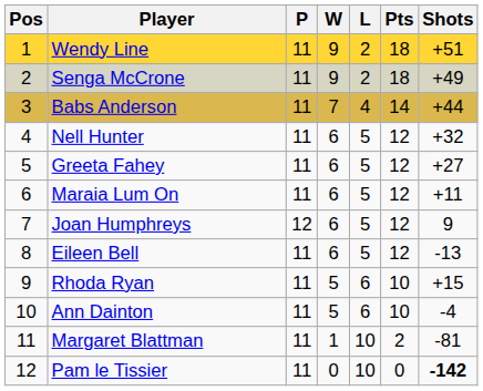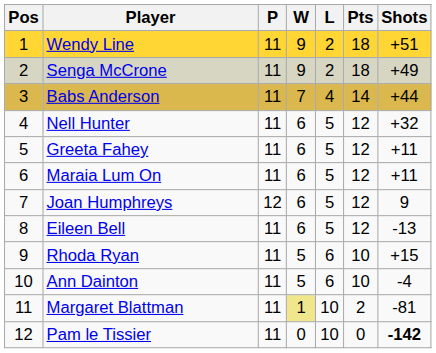 <table class="wikitable" style="font-size: 100%">
 <tr>
 <th width=20>Pos</th>
 <th width=200>Player</th>
 <th width=20>P</th>
 <th width=20>W</th>
 <th width=20>L</th>
 <th width=20>Pts</th>
 <th width=30>Shots</th>
 </tr>
 <tr align=center style="background: #FFD633;">
 <td>1</td>
 <td align="left"> <a href='#'>Wendy Line</a></td>
 <td>11</td>
 <td>9</td>
 <td>2</td>
 <td>18</td>
 <td>+51</td>
 </tr>
 <tr align=center style="background: #D6D6C2;">
 <td>2</td>
 <td align="left"> <a href='#'>Senga McCrone</a></td>
 <td>11</td>
 <td>9</td>
 <td>2</td>
 <td>18</td>
 <td>+49</td>
 </tr>
 <tr align=center style="background: #DBB84D;">
 <td>3</td>
 <td align="left"> <a href='#'>Babs Anderson</a></td>
 <td>11</td>
 <td>7</td>
 <td>4</td>
 <td>14</td>
 <td>+44</td>
 </tr>
 <tr align=center>
 <td>4</td>
 <td align="left"> <a href='#'>Nell Hunter</a></td>
 <td>11</td>
 <td>6</td>
 <td>5</td>
 <td>12</td>
 <td>+32</td>
 </tr>
 <tr align=center>
 <td>5</td>
 <td align="left"> <a href='#'>Greeta Fahey</a></td>
 <td>11</td>
 <td>6</td>
 <td>5</td>
 <td>12</td>
-<td>+27</td>
+<td>+11</td>
 </tr>
 <tr align=center>
 <td>6</td>
 <td align="left"> <a href='#'>Maraia Lum On</a></td>
 <td>11</td>
 <td>6</td>
 <td>5</td>
 <td>12</td>
 <td>+11</td>
 </tr>
 <tr align=center>
 <td>7</td>
 <td align="left"> <a href='#'>Joan Humphreys</a></td>
 <td>12</td>
 <td>6</td>
 <td>5</td>
 <td>12</td>
 <td>9</td>
 </tr>
 <tr align=center>
 <td>8</td>
 <td align="left"> <a href='#'>Eileen Bell</a></td>
 <td>11</td>
 <td>6</td>
 <td>5</td>
 <td>12</td>
 <td>-13</td>
 </tr>
 <tr align=center>
 <td>9</td>
 <td align="left"> <a href='#'>Rhoda Ryan</a></td>
 <td>11</td>
 <td>5</td>
 <td>6</td>
 <td>10</td>
 <td>+15</td>
 </tr>
 <tr align=center>
 <td>10</td>
 <td align="left"> <a href='#'>Ann Dainton</a></td>
 <td>11</td>
 <td>5</td>
 <td>6</td>
 <td>10</td>
 <td>-4</td>
 </tr>
 <tr align=center>
 <td>11</td>
 <td align="left"> <a href='#'>Margaret Blattman</a></td>
 <td>11</td>
-<td>1</td>
+<td style="background: khaki;">1</td>
 <td>10</td>
 <td>2</td>
 <td>-81</td>
 </tr>
 <tr align=center>
 <td>12</td>
 <td align="left"> <a href='#'>Pam le Tissier</a></td>
 <td>11</td>
 <td>0</td>
 <td>10</td>
 <td>0</td>
 <td><strong>-142</strong></td>
 </tr>
 </table>
